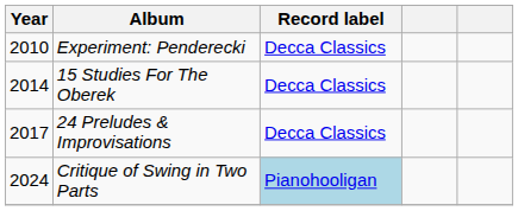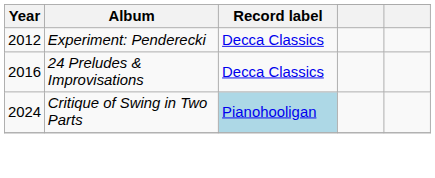 <table class="wikitable">
 <tr>
 <th align="center" rowspan="2" width="20">Year</th>
 <th align="center" rowspan="2" width="180">Album</th>
 <th align="center" rowspan="2" width="120">Record label</th>
 </tr>
 <tr>
 <th scope="col" style="width:3em;font-size:90%;"></th>
 <th scope="col" style="width:3em;font-size:90%;"></th>
 </tr>
 <tr>
-<td>2010</td>
+<td>2012</td>
 <td><em>Experiment: Penderecki</em></td>
 <td><a href='#'>Decca Classics</a></td>
 <td align="center"></td>
 <td align="center"></td>
 </tr>
 <tr>
-<td>2014</td>
-<td><em>15 Studies For The Oberek</em></td>
-<td><a href='#'>Decca Classics</a></td>
-<td align="center"></td>
-<td align="center"></td>
-</tr>
-<tr>
-<td>2017</td>
+<td>2016</td>
 <td><em>24 Preludes & Improvisations</em></td>
 <td><a href='#'>Decca Classics</a></td>
 <td align="center"></td>
 <td align="center"></td>
 </tr>
 <tr>
 <td>2024</td>
 <td><em>Critique of Swing in Two Parts</em></td>
 <td style="background: lightblue;"><a href='#'>Pianohooligan</a></td>
 <td align="center"></td>
 <td align="center"></td>
 </tr>
 <tr>
 </tr>
 </table>
